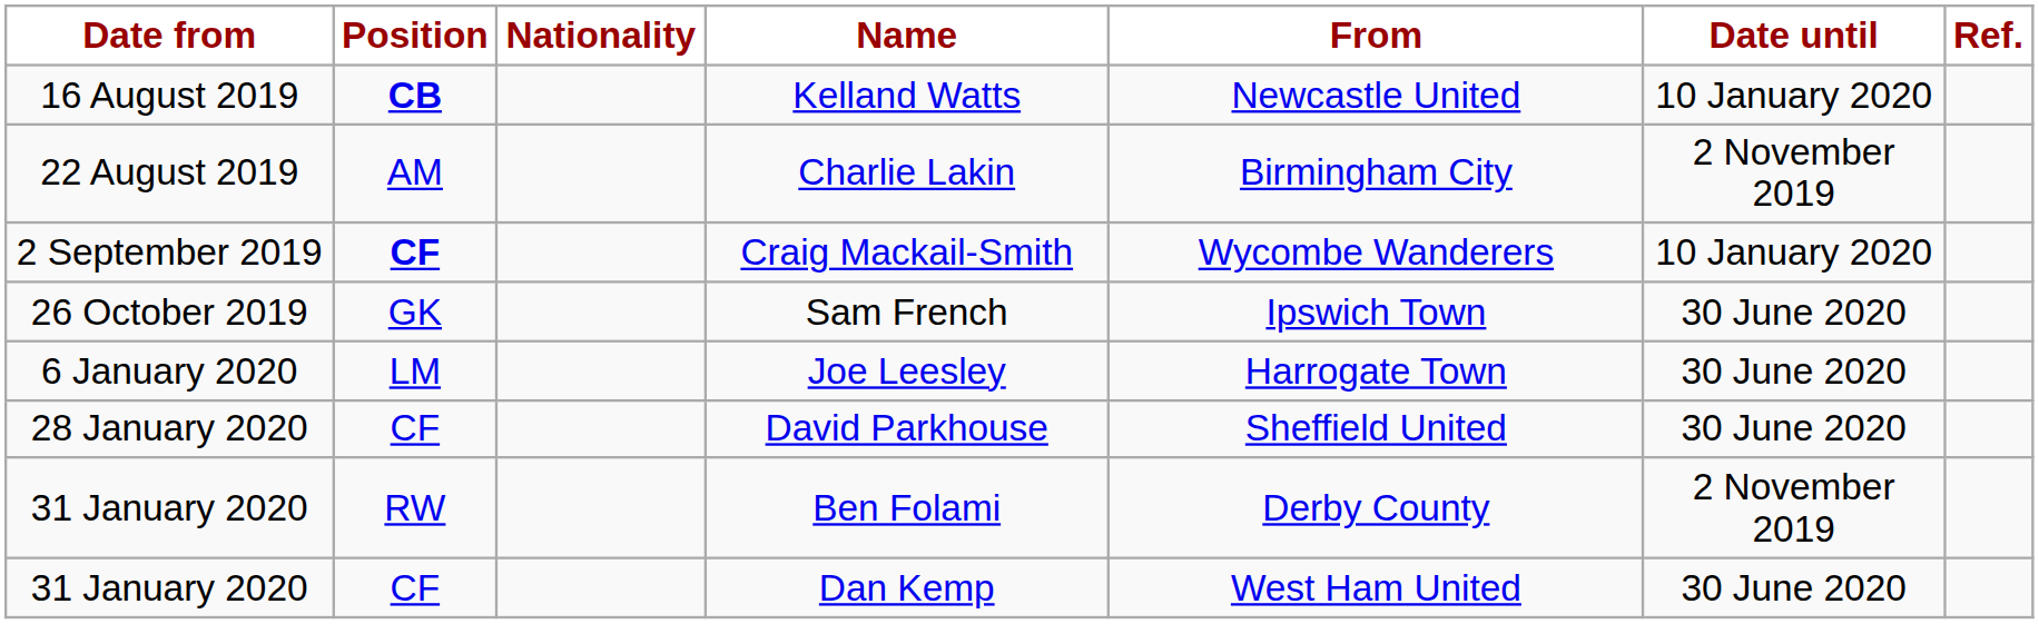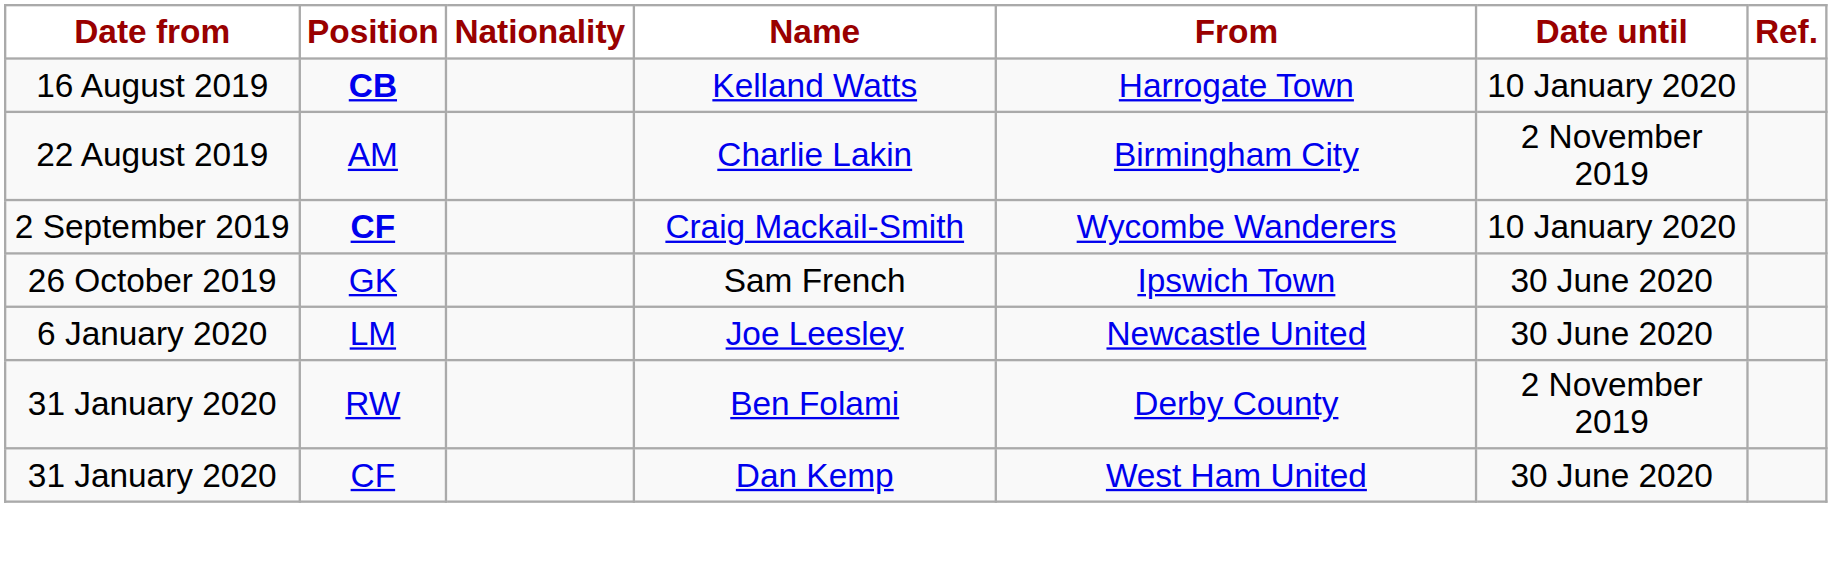 <table class="wikitable"  style="text-align:center; font-size:90%; ">
 <tr>
 <th style="background:#FFFFFF; color:#990000; width:120px;">Date from</th>
 <th style="background:#FFFFFF; color:#990000; width:50px;">Position</th>
 <th style="background:#FFFFFF; color:#990000; width:50px;">Nationality</th>
 <th style="background:#FFFFFF; color:#990000; width:150px;">Name</th>
 <th style="background:#FFFFFF; color:#990000; width:200px;">From</th>
 <th style="background:#FFFFFF; color:#990000; width:110px;">Date until</th>
 <th style="background:#FFFFFF; color:#990000; width:25px;">Ref.</th>
 </tr>
 <tr>
 <td>16 August 2019</td>
 <td><strong><a href='#'>CB</a></strong></td>
 <td></td>
 <td><a href='#'>Kelland Watts</a></td>
-<td> <a href='#'>Newcastle United</a></td>
+<td> <a href='#'>Harrogate Town</a></td>
 <td>10 January 2020</td>
 <td></td>
 </tr>
 <tr>
 <td>22 August 2019</td>
 <td><a href='#'>AM</a></td>
 <td></td>
 <td><a href='#'>Charlie Lakin</a></td>
 <td> <a href='#'>Birmingham City</a></td>
 <td>2 November 2019</td>
 <td></td>
 </tr>
 <tr>
 <td>2 September 2019</td>
 <td><strong><a href='#'>CF</a></strong></td>
 <td></td>
 <td><a href='#'>Craig Mackail-Smith</a></td>
 <td> <a href='#'>Wycombe Wanderers</a></td>
 <td>10 January 2020</td>
 <td></td>
 </tr>
 <tr>
 <td>26 October 2019</td>
 <td><a href='#'>GK</a></td>
 <td></td>
 <td>Sam French</td>
 <td> <a href='#'>Ipswich Town</a></td>
 <td>30 June 2020</td>
 <td></td>
 </tr>
 <tr>
 <td>6 January 2020</td>
 <td><a href='#'>LM</a></td>
 <td></td>
 <td><a href='#'>Joe Leesley</a></td>
-<td> <a href='#'>Harrogate Town</a></td>
-<td>30 June 2020</td>
-<td></td>
-</tr>
-<tr>
-<td>28 January 2020</td>
-<td><a href='#'>CF</a></td>
-<td></td>
-<td><a href='#'>David Parkhouse</a></td>
-<td> <a href='#'>Sheffield United</a></td>
+<td> <a href='#'>Newcastle United</a></td>
 <td>30 June 2020</td>
 <td></td>
 </tr>
 <tr>
 <td>31 January 2020</td>
 <td><a href='#'>RW</a></td>
 <td></td>
 <td><a href='#'>Ben Folami</a></td>
 <td> <a href='#'>Derby County</a></td>
 <td>2 November 2019</td>
 <td></td>
 </tr>
 <tr>
 <td>31 January 2020</td>
 <td><a href='#'>CF</a></td>
 <td></td>
 <td><a href='#'>Dan Kemp</a></td>
 <td> <a href='#'>West Ham United</a></td>
 <td>30 June 2020</td>
 <td></td>
 </tr>
 </table>
